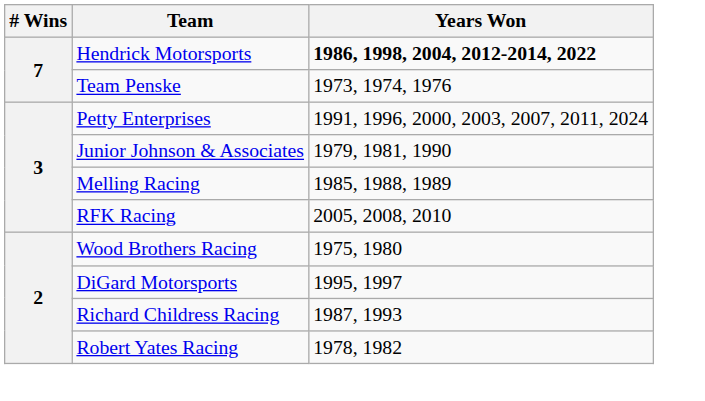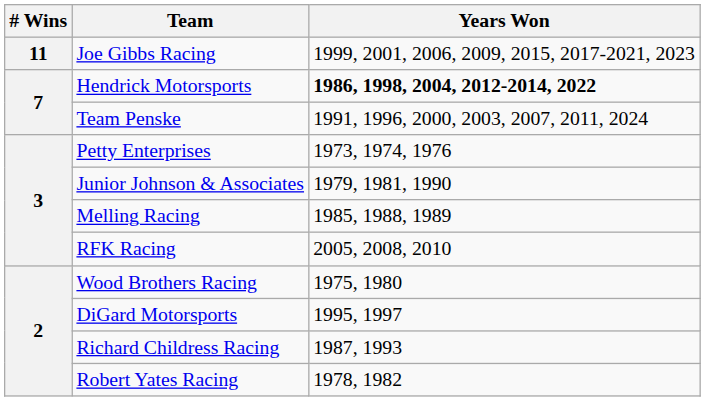 <table class="wikitable" style="font-size: 95%;">
 <tr>
 <th># Wins</th>
 <th>Team</th>
 <th>Years Won</th>
+</tr>
+<tr>
+<th>11</th>
+<td><a href='#'>Joe Gibbs Racing</a></td>
+<td>1999, 2001, 2006, 2009, 2015, 2017-2021, 2023</td>
 </tr>
 <tr>
 <th rowspan="2">7</th>
 <td><a href='#'>Hendrick Motorsports</a></td>
 <td><strong>1986, 1998, 2004, 2012-2014, 2022</strong></td>
 </tr>
 <tr>
 <td><a href='#'>Team Penske</a></td>
-<td>1973, 1974, 1976</td>
+<td>1991, 1996, 2000, 2003, 2007, 2011, 2024</td>
 </tr>
 <tr>
 <th rowspan="4">3</th>
 <td><a href='#'>Petty Enterprises</a></td>
-<td>1991, 1996, 2000, 2003, 2007, 2011, 2024</td>
+<td>1973, 1974, 1976</td>
 </tr>
 <tr>
 <td><a href='#'>Junior Johnson & Associates</a></td>
 <td>1979, 1981, 1990</td>
 </tr>
 <tr>
 <td><a href='#'>Melling Racing</a></td>
 <td>1985, 1988, 1989</td>
 </tr>
 <tr>
 <td><a href='#'>RFK Racing</a></td>
 <td>2005, 2008, 2010</td>
 </tr>
 <tr>
 <th rowspan="4">2</th>
 <td><a href='#'>Wood Brothers Racing</a></td>
 <td>1975, 1980</td>
 </tr>
 <tr>
 <td><a href='#'>DiGard Motorsports</a></td>
 <td>1995, 1997</td>
 </tr>
 <tr>
 <td><a href='#'>Richard Childress Racing</a></td>
 <td>1987, 1993</td>
 </tr>
 <tr>
 <td><a href='#'>Robert Yates Racing</a></td>
 <td>1978, 1982</td>
 </tr>
 </table>
